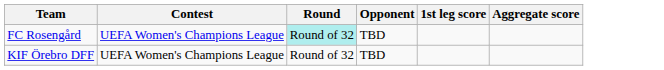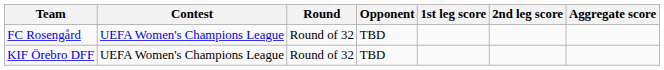 <table class="wikitable" style="text-align: left;">
 <tr>
 <th>Team</th>
 <th>Contest</th>
 <th>Round</th>
 <th>Opponent</th>
 <th>1st leg score</th>
+<th>2nd leg score</th>
 <th>Aggregate score</th>
 </tr>
 <tr>
 <td rowspan=1><a href='#'>FC Rosengård</a></td>
 <td rowspan=1><a href='#'>UEFA Women's Champions League</a></td>
-<td style="background: paleturquoise;">Round of 32</td>
+<td>Round of 32</td>
 <td>TBD</td>
+<td></td>
 <td></td>
 <td></td>
 </tr>
 <tr>
 <td rowspan=1><a href='#'>KIF Örebro DFF</a></td>
 <td rowspan=1>UEFA Women's Champions League</td>
 <td>Round of 32</td>
 <td>TBD</td>
 <td></td>
 <td></td>
+<td></td>
 </tr>
 </table>
